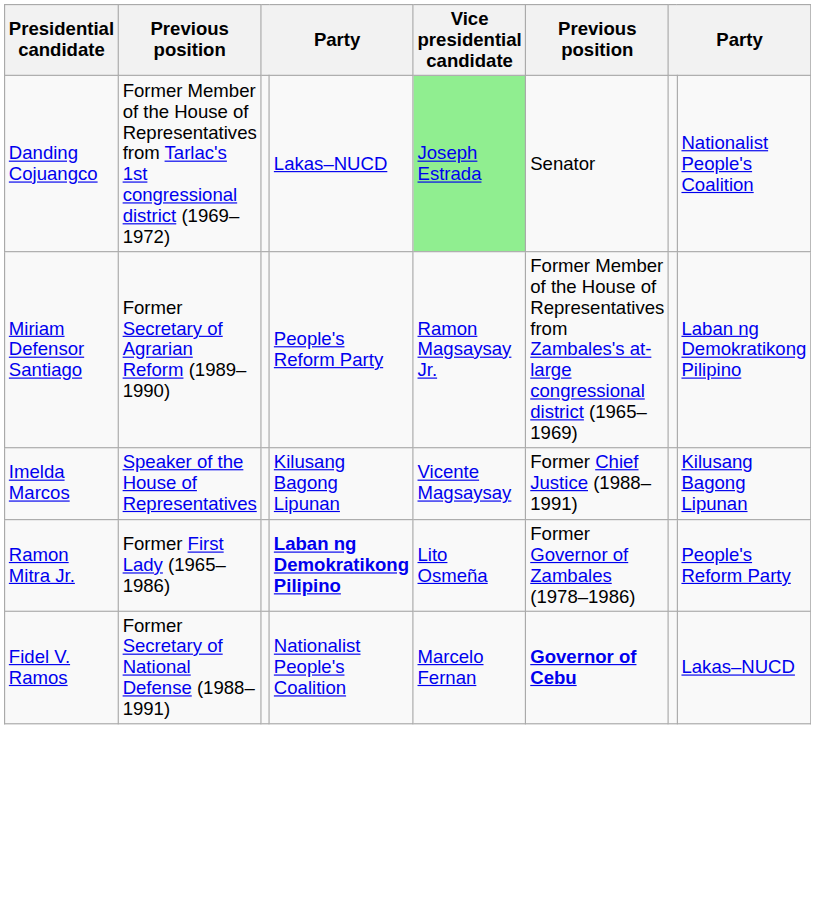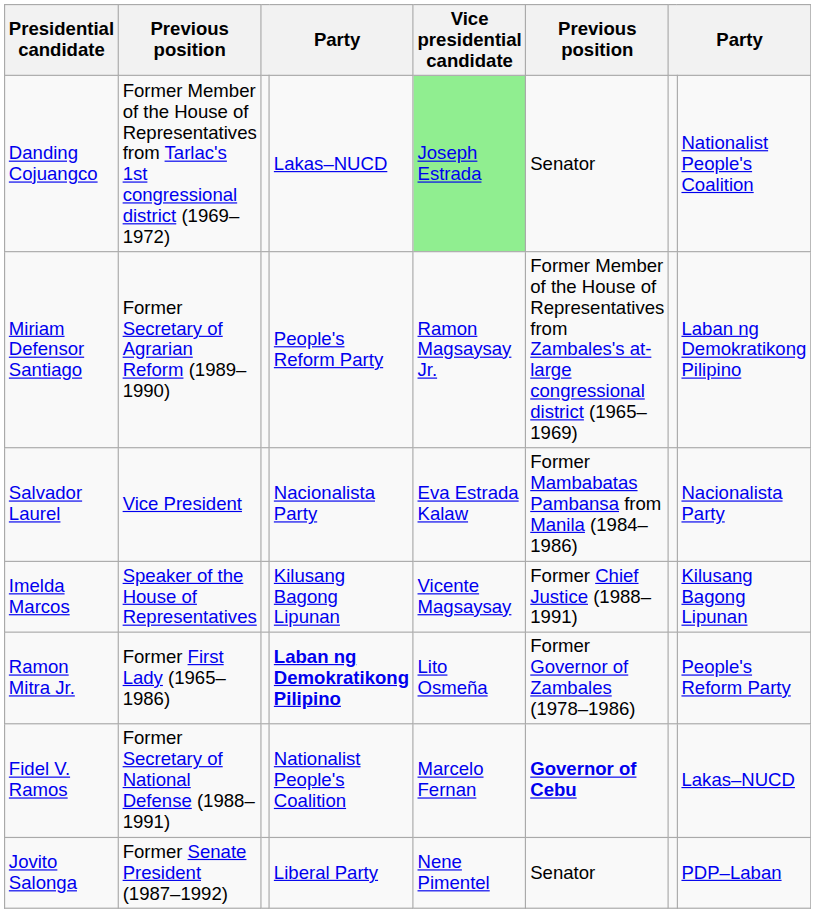 <table class="wikitable">
 <tr>
 <th>Presidential candidate</th>
 <th>Previous position</th>
 <th colspan=2>Party</th>
 <th>Vice presidential candidate</th>
 <th>Previous position</th>
 <th colspan=2>Party</th>
 </tr>
 <tr>
 <td><a href='#'>Danding Cojuangco</a></td>
 <td>Former Member of the House of Representatives from <a href='#'>Tarlac's 1st congressional district</a> (1969–1972)</td>
 <td colspan=1 bgcolor=></td>
 <td><a href='#'>Lakas–NUCD</a></td>
 <td style="background: lightgreen;"><a href='#'>Joseph Estrada</a></td>
 <td>Senator</td>
 <td colspan=1 bgcolor=></td>
 <td><a href='#'>Nationalist People's Coalition</a></td>
 </tr>
 <tr>
 <td><a href='#'>Miriam Defensor Santiago</a></td>
 <td>Former <a href='#'>Secretary of Agrarian Reform</a> (1989–1990)</td>
 <td colspan=1 bgcolor=></td>
 <td><a href='#'>People's Reform Party</a></td>
 <td><a href='#'>Ramon Magsaysay Jr.</a></td>
 <td>Former Member of the House of Representatives from <a href='#'>Zambales's at-large congressional district</a> (1965–1969)</td>
 <td colspan=1 bgcolor=></td>
 <td><a href='#'>Laban ng Demokratikong Pilipino</a></td>
+</tr>
+<tr>
+<td><a href='#'>Salvador Laurel</a></td>
+<td><a href='#'>Vice President</a></td>
+<td colspan=1 bgcolor=></td>
+<td><a href='#'>Nacionalista Party</a></td>
+<td><a href='#'>Eva Estrada Kalaw</a></td>
+<td>Former <a href='#'>Mambabatas Pambansa</a> from <a href='#'>Manila</a> (1984–1986)</td>
+<td colspan=1 bgcolor=></td>
+<td><a href='#'>Nacionalista Party</a></td>
 </tr>
 <tr>
 <td><a href='#'>Imelda Marcos</a></td>
 <td><a href='#'>Speaker of the House of Representatives</a></td>
 <td colspan=1 bgcolor=></td>
 <td><a href='#'>Kilusang Bagong Lipunan</a></td>
 <td><a href='#'>Vicente Magsaysay</a></td>
 <td>Former <a href='#'>Chief Justice</a> (1988–1991)</td>
 <td colspan=1 bgcolor=></td>
 <td><a href='#'>Kilusang Bagong Lipunan</a></td>
 </tr>
 <tr>
 <td><a href='#'>Ramon Mitra Jr.</a></td>
 <td>Former <a href='#'>First Lady</a> (1965–1986)</td>
 <td colspan=1 bgcolor=></td>
 <td><strong><a href='#'>Laban ng Demokratikong Pilipino</a></strong></td>
 <td><a href='#'>Lito Osmeña</a></td>
 <td>Former <a href='#'>Governor of Zambales</a> (1978–1986)</td>
 <td colspan=1 bgcolor=></td>
 <td><a href='#'>People's Reform Party</a></td>
 </tr>
 <tr>
 <td><a href='#'>Fidel V. Ramos</a></td>
 <td>Former <a href='#'>Secretary of National Defense</a> (1988–1991)</td>
 <td colspan=1 bgcolor=></td>
 <td><a href='#'>Nationalist People's Coalition</a></td>
 <td><a href='#'>Marcelo Fernan</a></td>
 <td><strong><a href='#'>Governor of Cebu</a></strong></td>
 <td colspan=1 bgcolor=></td>
 <td><a href='#'>Lakas–NUCD</a></td>
 </tr>
+<tr>
+<td><a href='#'>Jovito Salonga</a></td>
+<td>Former <a href='#'>Senate President</a> (1987–1992)</td>
+<td colspan=1 bgcolor=></td>
+<td><a href='#'>Liberal Party</a></td>
+<td><a href='#'>Nene Pimentel</a></td>
+<td>Senator</td>
+<td colspan=1 bgcolor=></td>
+<td><a href='#'>PDP–Laban</a></td>
+</tr>
 </table>
